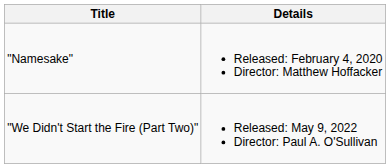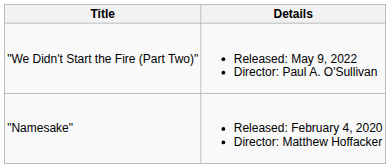 <table class="wikitable">
 <tr>
 <th>Title</th>
 <th>Details</th>
 </tr>
 <tr>
+<td>"We Didn't Start the Fire (Part Two)"</td>
+<td><br><ul><li>Released: May 9, 2022</li><li>Director: Paul A. O'Sullivan</li></ul></td>
+</tr>
+<tr>
 <td>"Namesake"</td>
 <td><br><ul><li>Released: February 4, 2020</li><li>Director: Matthew Hoffacker</li></ul></td>
 </tr>
-<tr>
-<td>"We Didn't Start the Fire (Part Two)"</td>
-<td><br><ul><li>Released: May 9, 2022</li><li>Director: Paul A. O'Sullivan</li></ul></td>
-</tr>
 </table>
